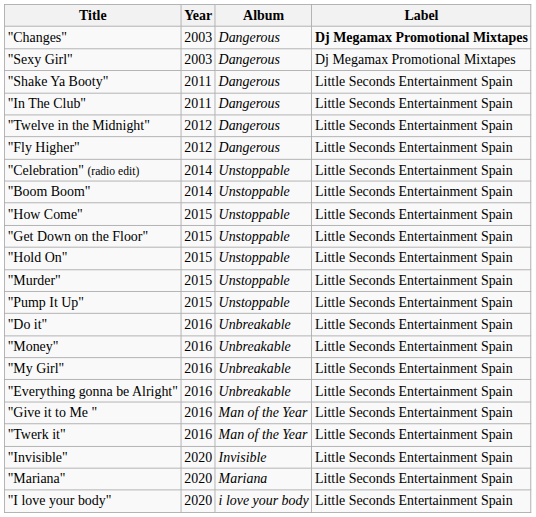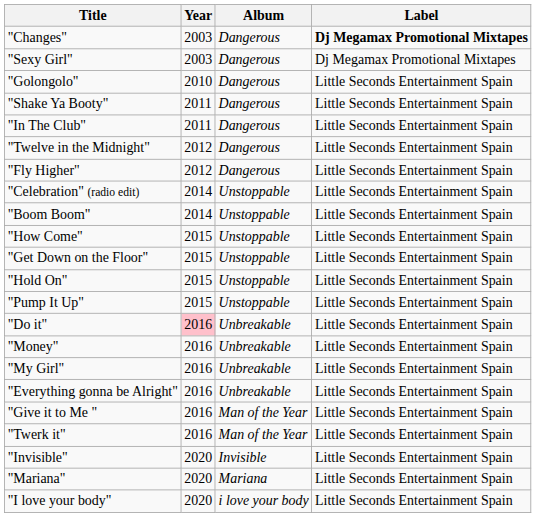 <table class="wikitable sortable">
 <tr>
 <th>Title</th>
 <th>Year</th>
 <th>Album</th>
 <th>Label</th>
 </tr>
 <tr>
 <td>"Changes"</td>
 <td>2003</td>
 <td><em>Dangerous</em></td>
 <td><strong>Dj Megamax Promotional Mixtapes</strong></td>
 </tr>
 <tr>
 <td>"Sexy Girl"</td>
 <td>2003</td>
 <td><em>Dangerous</em></td>
 <td>Dj Megamax Promotional Mixtapes</td>
+</tr>
+<tr>
+<td>"Golongolo"</td>
+<td>2010</td>
+<td><em>Dangerous</em></td>
+<td>Little Seconds Entertainment Spain</td>
 </tr>
 <tr>
 <td>"Shake Ya Booty"</td>
 <td>2011</td>
 <td><em>Dangerous</em></td>
 <td>Little Seconds Entertainment Spain</td>
 </tr>
 <tr>
 <td>"In The Club"</td>
 <td>2011</td>
 <td><em>Dangerous</em></td>
 <td>Little Seconds Entertainment Spain</td>
 </tr>
 <tr>
 <td>"Twelve in the Midnight"</td>
 <td>2012</td>
 <td><em>Dangerous</em></td>
 <td>Little Seconds Entertainment Spain</td>
 </tr>
 <tr>
 <td>"Fly Higher"</td>
 <td>2012</td>
 <td><em>Dangerous</em></td>
 <td>Little Seconds Entertainment Spain</td>
 </tr>
 <tr>
 <td>"Celebration" <small>(radio edit)</small></td>
 <td>2014</td>
 <td><em>Unstoppable</em></td>
 <td>Little Seconds Entertainment Spain</td>
 </tr>
 <tr>
 <td>"Boom Boom"</td>
 <td>2014</td>
 <td><em>Unstoppable</em></td>
 <td>Little Seconds Entertainment Spain</td>
 </tr>
 <tr>
 <td>"How Come"</td>
 <td>2015</td>
 <td><em>Unstoppable</em></td>
 <td>Little Seconds Entertainment Spain</td>
 </tr>
 <tr>
 <td>"Get Down on the Floor"</td>
 <td>2015</td>
 <td><em>Unstoppable</em></td>
 <td>Little Seconds Entertainment Spain</td>
 </tr>
 <tr>
 <td>"Hold On"</td>
 <td>2015</td>
 <td><em>Unstoppable</em></td>
 <td>Little Seconds Entertainment Spain</td>
 </tr>
 <tr>
-<td>"Murder"</td>
-<td>2015</td>
-<td><em>Unstoppable</em></td>
-<td>Little Seconds Entertainment Spain</td>
-</tr>
-<tr>
 <td>"Pump It Up"</td>
 <td>2015</td>
 <td><em>Unstoppable</em></td>
 <td>Little Seconds Entertainment Spain</td>
 </tr>
 <tr>
 <td>"Do it"</td>
-<td>2016</td>
+<td style="background: pink;">2016</td>
 <td><em>Unbreakable</em></td>
 <td>Little Seconds Entertainment Spain</td>
 </tr>
 <tr>
 <td>"Money"</td>
 <td>2016</td>
 <td><em>Unbreakable</em></td>
 <td>Little Seconds Entertainment Spain</td>
 </tr>
 <tr>
 <td>"My Girl"</td>
 <td>2016</td>
 <td><em>Unbreakable</em></td>
 <td>Little Seconds Entertainment Spain</td>
 </tr>
 <tr>
 <td>"Everything gonna be Alright"</td>
 <td>2016</td>
 <td><em>Unbreakable</em></td>
 <td>Little Seconds Entertainment Spain</td>
 </tr>
 <tr>
 <td>"Give it to Me "</td>
 <td>2016</td>
 <td><em>Man of the Year</em></td>
 <td>Little Seconds Entertainment Spain</td>
 </tr>
 <tr>
 <td>"Twerk it"</td>
 <td>2016</td>
 <td><em>Man of the Year</em></td>
 <td>Little Seconds Entertainment Spain</td>
 </tr>
 <tr>
 <td>"Invisible"</td>
 <td>2020</td>
 <td><em>Invisible</em></td>
 <td>Little Seconds Entertainment Spain</td>
 </tr>
 <tr>
 <td>"Mariana"</td>
 <td>2020</td>
 <td><em>Mariana</em></td>
 <td>Little Seconds Entertainment Spain</td>
 </tr>
 <tr>
 <td>"I love your body"</td>
 <td>2020</td>
 <td><em>i love your body</em></td>
 <td>Little Seconds Entertainment Spain</td>
 </tr>
 </table>
